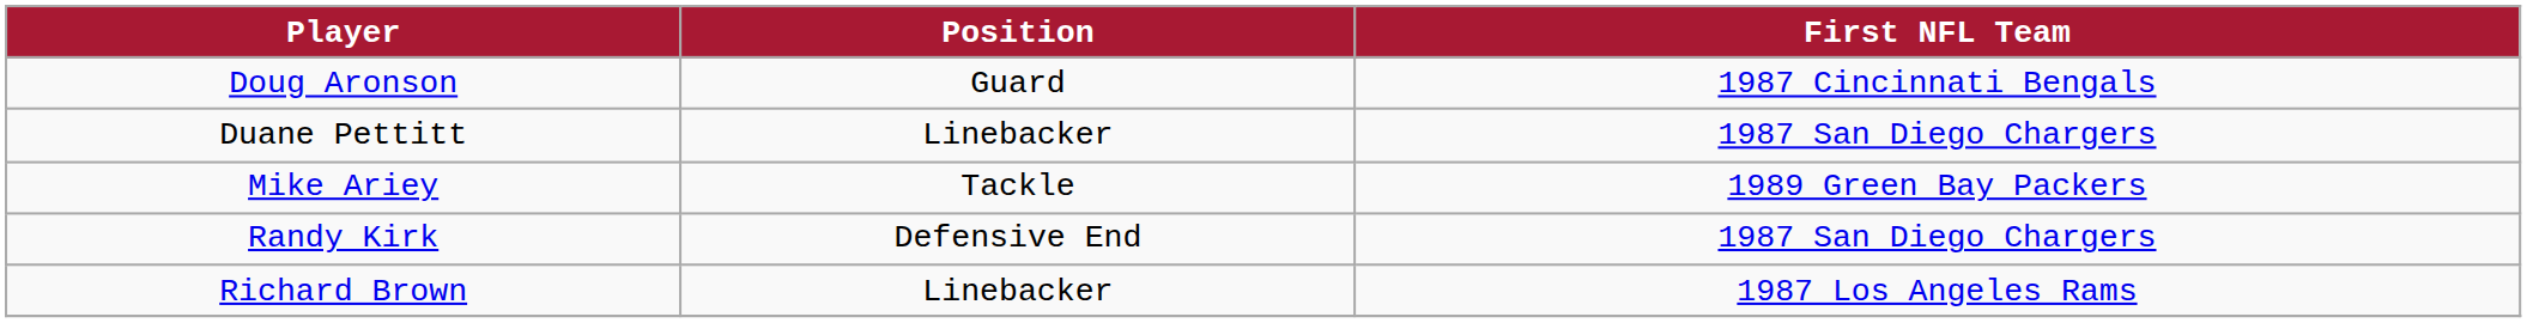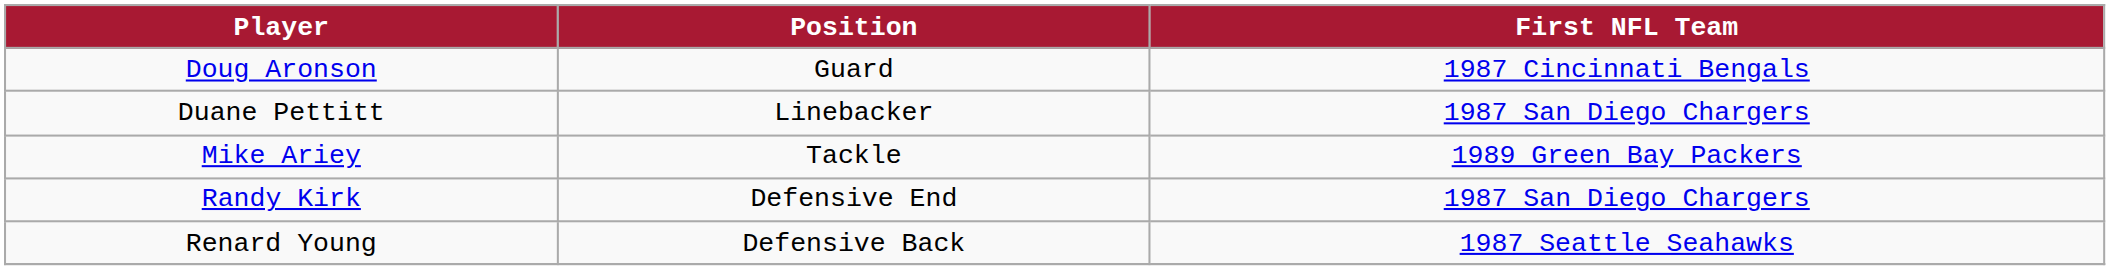 <table class="wikitable" width="65%">
 <tr>
 <th style="background:#A81933;color:#FFFFFF;">Player</th>
 <th style="background:#A81933;color:#FFFFFF;">Position</th>
 <th style="background:#A81933;color:#FFFFFF;">First NFL Team</th>
 </tr>
 <tr align="center" bgcolor="">
 <td><a href='#'>Doug Aronson</a></td>
 <td>Guard</td>
 <td><a href='#'>1987 Cincinnati Bengals</a></td>
 </tr>
 <tr align="center" bgcolor="">
 <td>Duane Pettitt</td>
 <td>Linebacker</td>
 <td><a href='#'>1987 San Diego Chargers</a></td>
 </tr>
 <tr align="center" bgcolor="">
 <td><a href='#'>Mike Ariey</a></td>
 <td>Tackle</td>
 <td><a href='#'>1989 Green Bay Packers</a></td>
 </tr>
 <tr align="center" bgcolor="">
 <td><a href='#'>Randy Kirk</a></td>
 <td>Defensive End</td>
 <td><a href='#'>1987 San Diego Chargers</a></td>
 </tr>
 <tr align="center" bgcolor="">
-<td><a href='#'>Richard Brown</a></td>
-<td>Linebacker</td>
-<td><a href='#'>1987 Los Angeles Rams</a></td>
+<td>Renard Young</td>
+<td>Defensive Back</td>
+<td><a href='#'>1987 Seattle Seahawks</a></td>
 </tr>
 <tr align="center" bgcolor="">
 </tr>
 </table>
